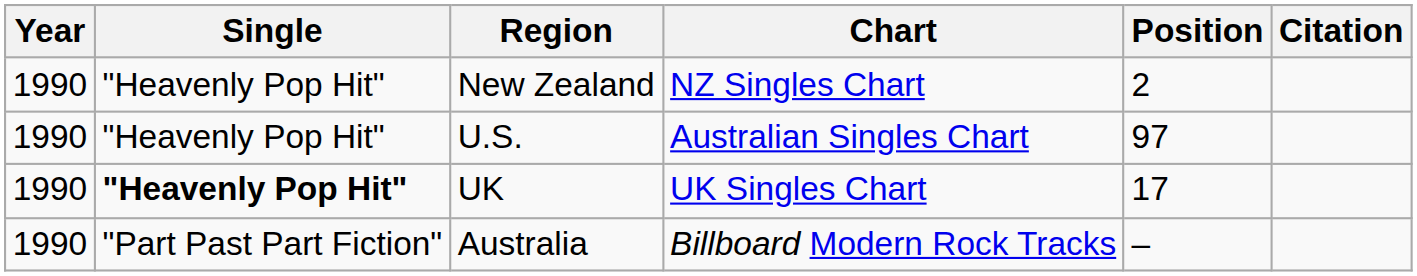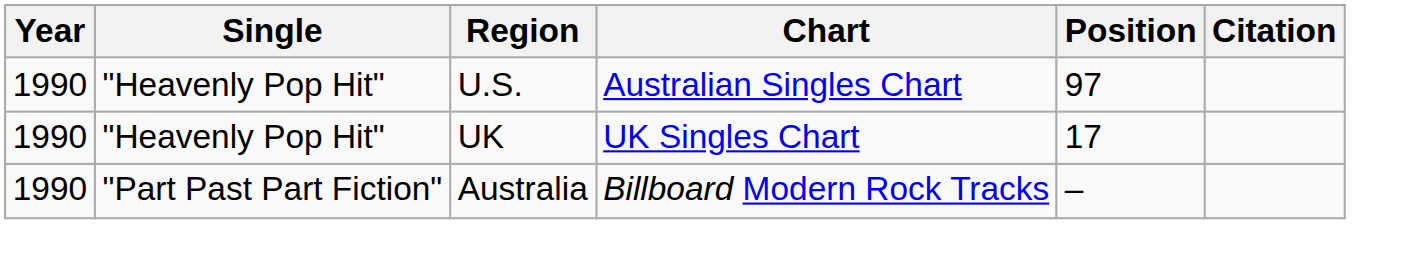 <table class="wikitable">
 <tr>
 <th align="left">Year</th>
 <th align="left">Single</th>
 <th align="left">Region</th>
 <th align="left">Chart</th>
 <th align="left">Position</th>
 <th align="left">Citation</th>
 </tr>
 <tr>
 <td align="left">1990</td>
 <td align="left">"Heavenly Pop Hit"</td>
-<td align="left">New Zealand</td>
-<td align="left"><a href='#'>NZ Singles Chart</a></td>
-<td align="left">2</td>
-<td align="left"></td>
-</tr>
-<tr>
-<td align="left">1990</td>
-<td align="left">"Heavenly Pop Hit"</td>
 <td align="left">U.S.</td>
 <td align="left"><a href='#'>Australian Singles Chart</a></td>
 <td align="left">97</td>
 <td align="left"></td>
 </tr>
 <tr>
 <td align="left">1990</td>
-<td align="left"><strong>"Heavenly Pop Hit"</strong></td>
+<td align="left">"Heavenly Pop Hit"</td>
 <td align="left">UK</td>
 <td align="left"><a href='#'>UK Singles Chart</a></td>
 <td align="left">17</td>
 <td align="left"></td>
 </tr>
 <tr>
 <td align="left">1990</td>
 <td align="left">"Part Past Part Fiction"</td>
 <td align="left">Australia</td>
 <td align="left"><em>Billboard</em> <a href='#'>Modern Rock Tracks</a></td>
 <td align="left">–</td>
 <td align="left"></td>
 </tr>
 </table>
